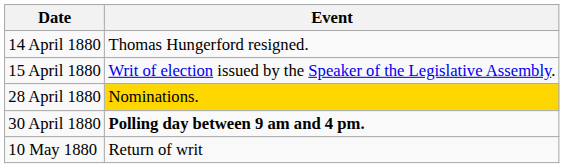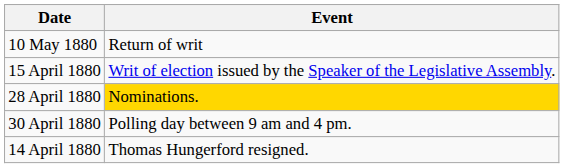 <table class="wikitable">
 <tr>
 <th>Date</th>
 <th>Event</th>
 </tr>
 <tr>
-<td>14 April 1880</td>
-<td>Thomas Hungerford resigned.</td>
+<td>10 May 1880</td>
+<td>Return of writ</td>
 </tr>
 <tr>
 <td>15 April 1880</td>
 <td><a href='#'>Writ of election</a> issued by the <a href='#'>Speaker of the Legislative Assembly</a>.</td>
 </tr>
 <tr>
 <td>28 April 1880</td>
 <td style="background: gold;">Nominations.</td>
 </tr>
 <tr>
 <td>30 April 1880</td>
-<td><strong>Polling day between 9 am and 4 pm.</strong></td>
+<td>Polling day between 9 am and 4 pm.</td>
 </tr>
 <tr>
-<td>10 May 1880</td>
-<td>Return of writ</td>
+<td>14 April 1880</td>
+<td>Thomas Hungerford resigned.</td>
 </tr>
 </table>
